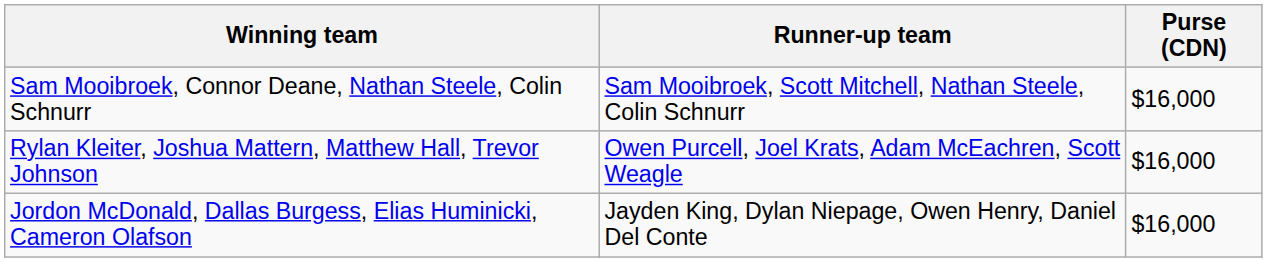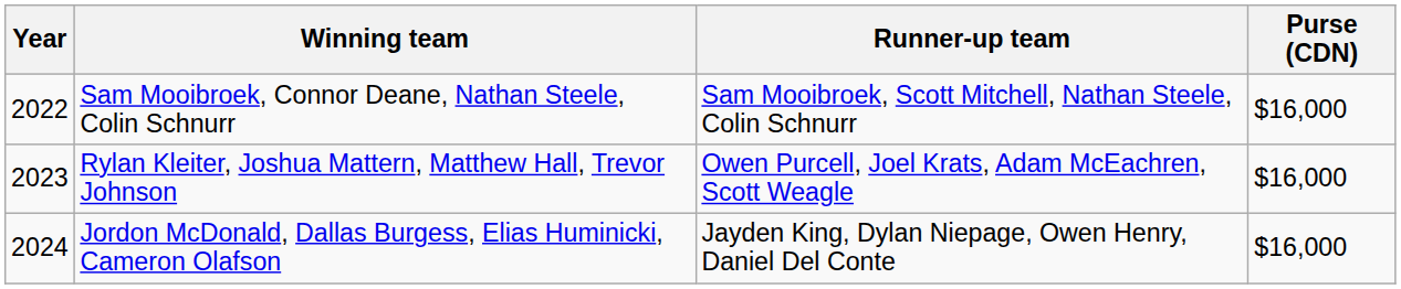 <table class="wikitable">
 <tr>
+<th scope="col">Year</th>
 <th scope="col">Winning team</th>
 <th scope="col">Runner-up team</th>
 <th scope="col">Purse (CDN)</th>
 </tr>
 <tr>
+<td>2022</td>
 <td> <a href='#'>Sam Mooibroek</a>, Connor Deane, <a href='#'>Nathan Steele</a>, Colin Schnurr</td>
 <td> <a href='#'>Sam Mooibroek</a>, <a href='#'>Scott Mitchell</a>, <a href='#'>Nathan Steele</a>, Colin Schnurr</td>
 <td>$16,000</td>
 </tr>
 <tr>
+<td>2023</td>
 <td> <a href='#'>Rylan Kleiter</a>, <a href='#'>Joshua Mattern</a>, <a href='#'>Matthew Hall</a>, <a href='#'>Trevor Johnson</a></td>
 <td> <a href='#'>Owen Purcell</a>, <a href='#'>Joel Krats</a>, <a href='#'>Adam McEachren</a>, <a href='#'>Scott Weagle</a></td>
 <td>$16,000</td>
 </tr>
 <tr>
+<td>2024</td>
 <td> <a href='#'>Jordon McDonald</a>, <a href='#'>Dallas Burgess</a>, <a href='#'>Elias Huminicki</a>, <a href='#'>Cameron Olafson</a></td>
 <td> Jayden King, Dylan Niepage, Owen Henry, Daniel Del Conte</td>
 <td>$16,000</td>
 </tr>
 </table>
